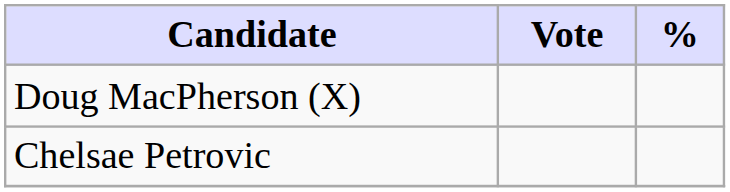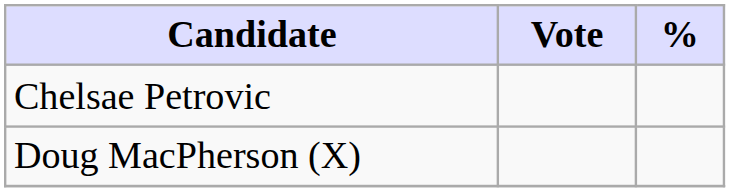 <table class="wikitable">
 <tr>
 <th style="background:#ddf; width:200px;">Candidate</th>
 <th style="background:#ddf; width:50px;">Vote</th>
 <th style="background:#ddf; width:30px;">%</th>
 </tr>
 <tr>
-<td>Doug MacPherson (X)</td>
+<td>Chelsae Petrovic</td>
 <td></td>
 <td></td>
 </tr>
 <tr>
-<td>Chelsae Petrovic</td>
+<td>Doug MacPherson (X)</td>
 <td></td>
 <td></td>
 </tr>
 <tr>
 </tr>
 </table>
